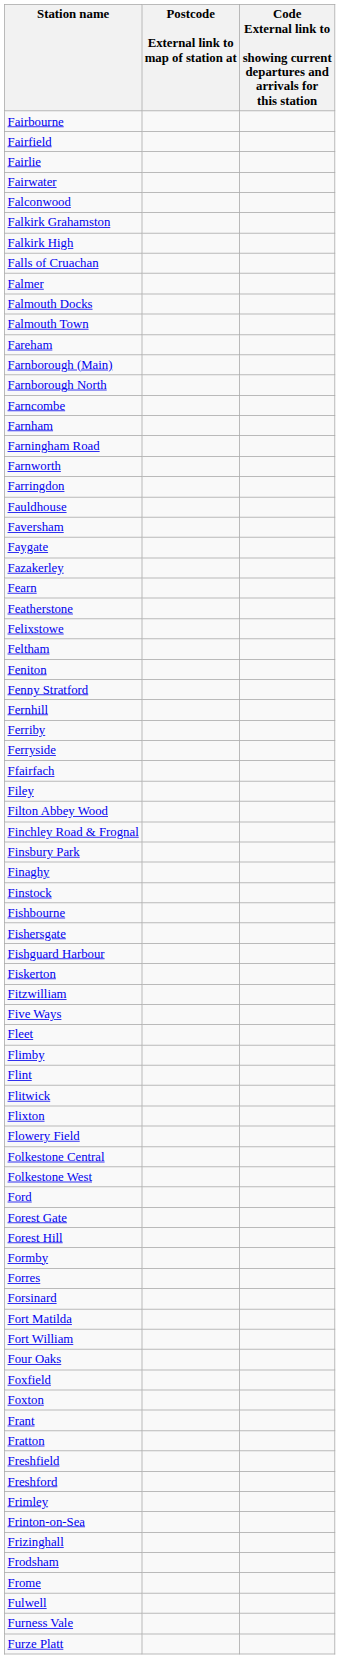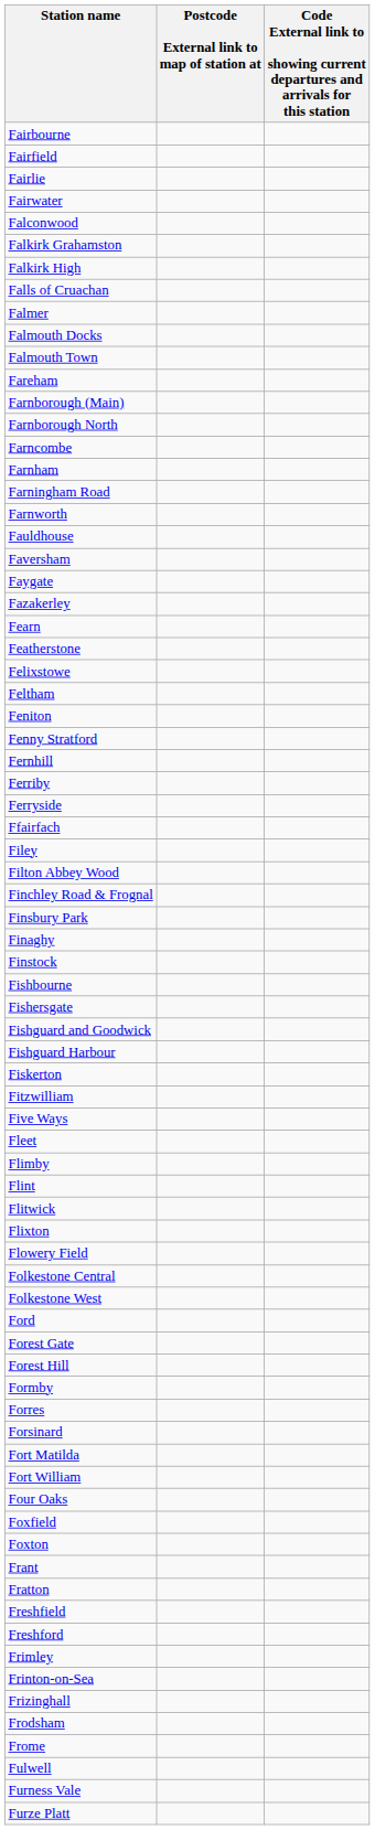 <table class="wikitable" style="margin: auto;">
 <tr>
 <th align="left" valign="top">Station name</th>
 <th align="left" valign="top">Postcode <br><br>External link to <br>map of station at <br></th>
 <th align="left" valign="top">Code<br>External link to <br><br>showing current<br>departures and<br>arrivals for<br>this station</th>
 </tr>
 <tr>
 <td><a href='#'>Fairbourne</a></td>
 <td></td>
 <td></td>
 </tr>
 <tr>
 <td><a href='#'>Fairfield</a></td>
 <td></td>
 <td></td>
 </tr>
 <tr>
 <td><a href='#'>Fairlie</a></td>
 <td></td>
 <td></td>
 </tr>
 <tr>
 <td><a href='#'>Fairwater</a></td>
 <td></td>
 <td></td>
 </tr>
 <tr>
 <td><a href='#'>Falconwood</a></td>
 <td></td>
 <td></td>
 </tr>
 <tr>
 <td><a href='#'>Falkirk Grahamston</a></td>
 <td></td>
 <td></td>
 </tr>
 <tr>
 <td><a href='#'>Falkirk High</a></td>
 <td></td>
 <td></td>
 </tr>
 <tr>
 <td><a href='#'>Falls of Cruachan</a></td>
 <td></td>
 <td></td>
 </tr>
 <tr>
 <td><a href='#'>Falmer</a></td>
 <td></td>
 <td></td>
 </tr>
 <tr>
 <td><a href='#'>Falmouth Docks</a></td>
 <td></td>
 <td></td>
 </tr>
 <tr>
 <td><a href='#'>Falmouth Town</a></td>
 <td></td>
 <td></td>
 </tr>
 <tr>
 <td><a href='#'>Fareham</a></td>
 <td></td>
 <td></td>
 </tr>
 <tr>
 <td><a href='#'>Farnborough (Main)</a></td>
 <td></td>
 <td></td>
 </tr>
 <tr>
 <td><a href='#'>Farnborough North</a></td>
 <td></td>
 <td></td>
 </tr>
 <tr>
 <td><a href='#'>Farncombe</a></td>
 <td></td>
 <td></td>
 </tr>
 <tr>
 <td><a href='#'>Farnham</a></td>
 <td></td>
 <td></td>
 </tr>
 <tr>
 <td><a href='#'>Farningham Road</a></td>
 <td></td>
 <td></td>
 </tr>
 <tr>
 <td><a href='#'>Farnworth</a></td>
-<td></td>
-<td></td>
-</tr>
-<tr>
-<td><a href='#'>Farringdon</a></td>
 <td></td>
 <td></td>
 </tr>
 <tr>
 <td><a href='#'>Fauldhouse</a></td>
 <td></td>
 <td></td>
 </tr>
 <tr>
 <td><a href='#'>Faversham</a></td>
 <td></td>
 <td></td>
 </tr>
 <tr>
 <td><a href='#'>Faygate</a></td>
 <td></td>
 <td></td>
 </tr>
 <tr>
 <td><a href='#'>Fazakerley</a></td>
 <td></td>
 <td></td>
 </tr>
 <tr>
 <td><a href='#'>Fearn</a></td>
 <td></td>
 <td></td>
 </tr>
 <tr>
 <td><a href='#'>Featherstone</a></td>
 <td></td>
 <td></td>
 </tr>
 <tr>
 <td><a href='#'>Felixstowe</a></td>
 <td></td>
 <td></td>
 </tr>
 <tr>
 <td><a href='#'>Feltham</a></td>
 <td></td>
 <td></td>
 </tr>
 <tr>
 <td><a href='#'>Feniton</a></td>
 <td></td>
 <td></td>
 </tr>
 <tr>
 <td><a href='#'>Fenny Stratford</a></td>
 <td></td>
 <td></td>
 </tr>
 <tr>
 <td><a href='#'>Fernhill</a></td>
 <td></td>
 <td></td>
 </tr>
 <tr>
 <td><a href='#'>Ferriby</a></td>
 <td></td>
 <td></td>
 </tr>
 <tr>
 <td><a href='#'>Ferryside</a></td>
 <td></td>
 <td></td>
 </tr>
 <tr>
 <td><a href='#'>Ffairfach</a></td>
 <td></td>
 <td></td>
 </tr>
 <tr>
 <td><a href='#'>Filey</a></td>
 <td></td>
 <td></td>
 </tr>
 <tr>
 <td><a href='#'>Filton Abbey Wood</a></td>
 <td></td>
 <td></td>
 </tr>
 <tr>
 <td><a href='#'>Finchley Road & Frognal</a></td>
 <td></td>
 <td></td>
 </tr>
 <tr>
 <td><a href='#'>Finsbury Park</a></td>
 <td></td>
 <td></td>
 </tr>
 <tr>
 <td><a href='#'>Finaghy</a></td>
 <td></td>
 <td></td>
 </tr>
 <tr>
 <td><a href='#'>Finstock</a></td>
 <td></td>
 <td></td>
 </tr>
 <tr>
 <td><a href='#'>Fishbourne</a></td>
 <td></td>
 <td></td>
 </tr>
 <tr>
 <td><a href='#'>Fishersgate</a></td>
+<td></td>
+<td></td>
+</tr>
+<tr>
+<td><a href='#'>Fishguard and Goodwick</a></td>
 <td></td>
 <td></td>
 </tr>
 <tr>
 <td><a href='#'>Fishguard Harbour</a></td>
 <td></td>
 <td></td>
 </tr>
 <tr>
 <td><a href='#'>Fiskerton</a></td>
 <td></td>
 <td></td>
 </tr>
 <tr>
 <td><a href='#'>Fitzwilliam</a></td>
 <td></td>
 <td></td>
 </tr>
 <tr>
 <td><a href='#'>Five Ways</a></td>
 <td></td>
 <td></td>
 </tr>
 <tr>
 <td><a href='#'>Fleet</a></td>
 <td></td>
 <td></td>
 </tr>
 <tr>
 <td><a href='#'>Flimby</a></td>
 <td></td>
 <td></td>
 </tr>
 <tr>
 <td><a href='#'>Flint</a></td>
 <td></td>
 <td></td>
 </tr>
 <tr>
 <td><a href='#'>Flitwick</a></td>
 <td></td>
 <td></td>
 </tr>
 <tr>
 <td><a href='#'>Flixton</a></td>
 <td></td>
 <td></td>
 </tr>
 <tr>
 <td><a href='#'>Flowery Field</a></td>
 <td></td>
 <td></td>
 </tr>
 <tr>
 <td><a href='#'>Folkestone Central</a></td>
 <td></td>
 <td></td>
 </tr>
 <tr>
 <td><a href='#'>Folkestone West</a></td>
 <td></td>
 <td></td>
 </tr>
 <tr>
 <td><a href='#'>Ford</a></td>
 <td></td>
 <td></td>
 </tr>
 <tr>
 <td><a href='#'>Forest Gate</a></td>
 <td></td>
 <td></td>
 </tr>
 <tr>
 <td><a href='#'>Forest Hill</a></td>
 <td></td>
 <td></td>
 </tr>
 <tr>
 <td><a href='#'>Formby</a></td>
 <td></td>
 <td></td>
 </tr>
 <tr>
 <td><a href='#'>Forres</a></td>
 <td></td>
 <td></td>
 </tr>
 <tr>
 <td><a href='#'>Forsinard</a></td>
 <td></td>
 <td></td>
 </tr>
 <tr>
 <td><a href='#'>Fort Matilda</a></td>
 <td></td>
 <td></td>
 </tr>
 <tr>
 <td><a href='#'>Fort William</a></td>
 <td></td>
 <td></td>
 </tr>
 <tr>
 <td><a href='#'>Four Oaks</a></td>
 <td></td>
 <td></td>
 </tr>
 <tr>
 <td><a href='#'>Foxfield</a></td>
 <td></td>
 <td></td>
 </tr>
 <tr>
 <td><a href='#'>Foxton</a></td>
 <td></td>
 <td></td>
 </tr>
 <tr>
 <td><a href='#'>Frant</a></td>
 <td></td>
 <td></td>
 </tr>
 <tr>
 <td><a href='#'>Fratton</a></td>
 <td></td>
 <td></td>
 </tr>
 <tr>
 <td><a href='#'>Freshfield</a></td>
 <td></td>
 <td></td>
 </tr>
 <tr>
 <td><a href='#'>Freshford</a></td>
 <td></td>
 <td></td>
 </tr>
 <tr>
 <td><a href='#'>Frimley</a></td>
 <td></td>
 <td></td>
 </tr>
 <tr>
 <td><a href='#'>Frinton-on-Sea</a></td>
 <td></td>
 <td></td>
 </tr>
 <tr>
 <td><a href='#'>Frizinghall</a></td>
 <td></td>
 <td></td>
 </tr>
 <tr>
 <td><a href='#'>Frodsham</a></td>
 <td></td>
 <td></td>
 </tr>
 <tr>
 <td><a href='#'>Frome</a></td>
 <td></td>
 <td></td>
 </tr>
 <tr>
 <td><a href='#'>Fulwell</a></td>
 <td></td>
 <td></td>
 </tr>
 <tr>
 <td><a href='#'>Furness Vale</a></td>
 <td></td>
 <td></td>
 </tr>
 <tr>
 <td><a href='#'>Furze Platt</a></td>
 <td></td>
 <td></td>
 </tr>
 </table>
